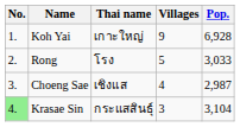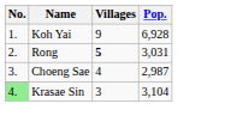 <table class="wikitable">
 <tr>
 <th>No.</th>
 <th>Name</th>
-<th>Thai name</th>
 <th>Villages</th>
 <th><a href='#'>Pop.</a></th>
 </tr>
 <tr>
 <td>1.</td>
 <td>Koh Yai</td>
-<td>เกาะใหญ่</td>
 <td>9</td>
 <td>6,928</td>
 </tr>
 <tr>
 <td>2.</td>
 <td>Rong</td>
-<td>โรง</td>
-<td>5</td>
-<td>3,033</td>
+<td><strong>5</strong></td>
+<td>3,031</td>
 </tr>
 <tr>
 <td>3.</td>
 <td>Choeng Sae</td>
-<td>เชิงแส</td>
 <td>4</td>
 <td>2,987</td>
 </tr>
 <tr>
 <td style="background: lightgreen;">4.</td>
 <td>Krasae Sin</td>
-<td>กระแสสินธุ์</td>
 <td>3</td>
 <td>3,104</td>
 </tr>
 </table>
